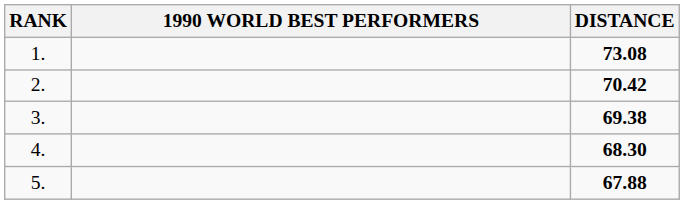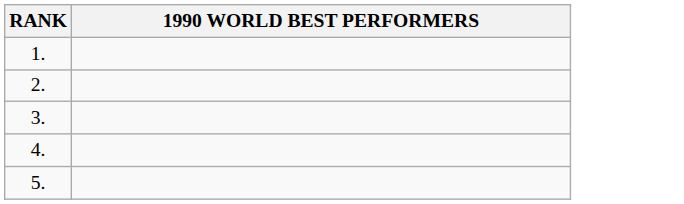 <table class="wikitable" style="border-collapse: collapse; font-size: 90%;">
 <tr>
 <th>RANK</th>
 <th align="center" style="width: 25em">1990 WORLD BEST PERFORMERS</th>
-<th align="center" style="width: 5em">DISTANCE</th>
 </tr>
 <tr>
 <td align="center">1.</td>
 <td></td>
-<td align="center"><strong>73.08</strong></td>
 </tr>
 <tr>
 <td align="center">2.</td>
 <td></td>
-<td align="center"><strong>70.42</strong></td>
 </tr>
 <tr>
 <td align="center">3.</td>
 <td></td>
-<td align="center"><strong>69.38</strong></td>
 </tr>
 <tr>
 <td align="center">4.</td>
 <td></td>
-<td align="center"><strong>68.30</strong></td>
 </tr>
 <tr>
 <td align="center">5.</td>
 <td></td>
-<td align="center"><strong>67.88</strong></td>
 </tr>
 </table>
